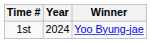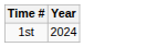 <table class="wikitable sortable" style="text-align:center">
 <tr>
 <th>Time #</th>
 <th>Year</th>
-<th>Winner</th>
 </tr>
 <tr>
 <td>1st</td>
 <td>2024</td>
-<td><a href='#'>Yoo Byung-jae</a></td>
 </tr>
 </table>
